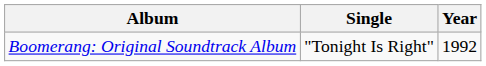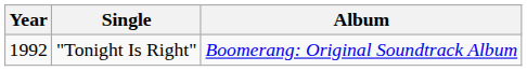 <table class="wikitable">
 <tr>
+<th>Year</th>
+<th>Single</th>
 <th>Album</th>
-<th>Single</th>
-<th>Year</th>
 </tr>
 <tr>
+<td rowspan=1>1992</td>
+<td>"Tonight Is Right"</td>
 <td><em><a href='#'>Boomerang: Original Soundtrack Album</a></em></td>
-<td>"Tonight Is Right"</td>
-<td rowspan=1>1992</td>
 </tr>
 </table>
